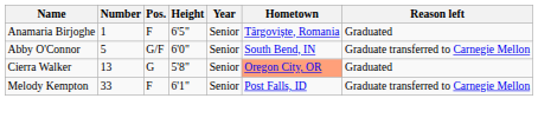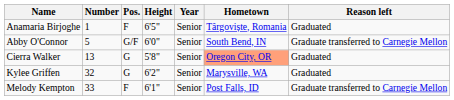 <table class="wikitable sortable" border="1">
 <tr>
 <th>Name</th>
 <th>Number</th>
 <th>Pos.</th>
 <th>Height</th>
 <th>Year</th>
 <th>Hometown</th>
 <th class="unsortable">Reason left</th>
 </tr>
 <tr>
 <td>Anamaria Birjoghe</td>
 <td>1</td>
 <td>F</td>
 <td>6'5"</td>
 <td> Senior</td>
 <td><a href='#'>Târgoviște, Romania</a></td>
 <td>Graduated</td>
 </tr>
 <tr>
 <td>Abby O'Connor</td>
 <td>5</td>
 <td>G/F</td>
 <td>6'0"</td>
 <td>Senior</td>
 <td><a href='#'>South Bend, IN</a></td>
 <td>Graduate transferred to <a href='#'>Carnegie Mellon</a></td>
 </tr>
 <tr>
 <td>Cierra Walker</td>
 <td>13</td>
 <td>G</td>
 <td>5'8"</td>
 <td> Senior</td>
 <td style="background: lightsalmon;"><a href='#'>Oregon City, OR</a></td>
 <td>Graduated</td>
 </tr>
 <tr>
+<td>Kylee Griffen</td>
+<td>32</td>
+<td>G</td>
+<td>6'2"</td>
+<td> Senior</td>
+<td><a href='#'>Marysville, WA</a></td>
+<td>Graduated</td>
+</tr>
+<tr>
 <td>Melody Kempton</td>
 <td>33</td>
 <td>F</td>
 <td>6'1"</td>
 <td>Senior</td>
 <td><a href='#'>Post Falls, ID</a></td>
 <td>Graduate transferred to <a href='#'>Carnegie Mellon</a></td>
 </tr>
 </table>
